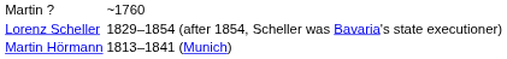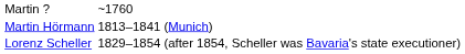 <table>
 <tr>
 <td>Martin ?</td>
 <td>~1760</td>
 </tr>
 <tr>
+<td><a href='#'>Martin Hörmann</a></td>
+<td>1813–1841 (<a href='#'>Munich</a>)</td>
+</tr>
+<tr>
 <td><a href='#'>Lorenz Scheller</a></td>
 <td>1829–1854 (after 1854, Scheller was <a href='#'>Bavaria</a>'s state executioner)</td>
 </tr>
 <tr>
-<td><a href='#'>Martin Hörmann</a></td>
-<td>1813–1841 (<a href='#'>Munich</a>)</td>
-</tr>
-<tr>
 </tr>
 </table>
